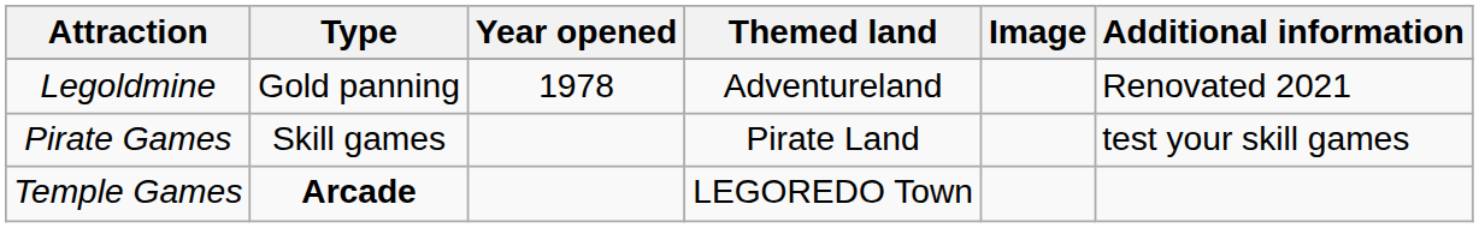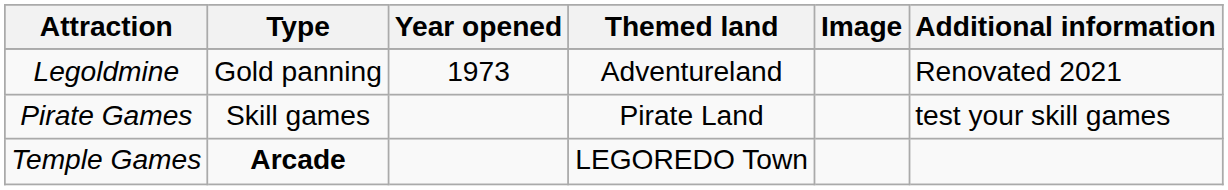 <table class="wikitable sortable" style="font-size:100%;text-align:center;">
 <tr>
 <th>Attraction</th>
 <th>Type</th>
 <th>Year opened</th>
 <th>Themed land</th>
 <th class="unsortable">Image</th>
 <th class="unsortable">Additional information</th>
 </tr>
 <tr>
 </tr>
 <tr>
 <td><em>Legoldmine</em></td>
 <td>Gold panning</td>
-<td>1978</td>
+<td>1973</td>
 <td>Adventureland</td>
 <td></td>
 <td style="text-align:left;">Renovated 2021</td>
 </tr>
 <tr>
 <td><em>Pirate Games</em></td>
 <td>Skill games</td>
 <td></td>
 <td>Pirate Land</td>
 <td></td>
 <td style="text-align:left;">test your skill games</td>
 </tr>
 <tr>
 <td><em>Temple Games</em></td>
 <td><strong>Arcade</strong></td>
 <td></td>
 <td>LEGOREDO Town</td>
 <td></td>
 <td style="text-align:left;"></td>
 </tr>
 </table>
